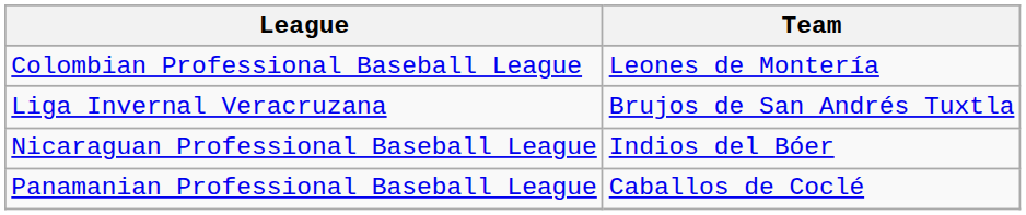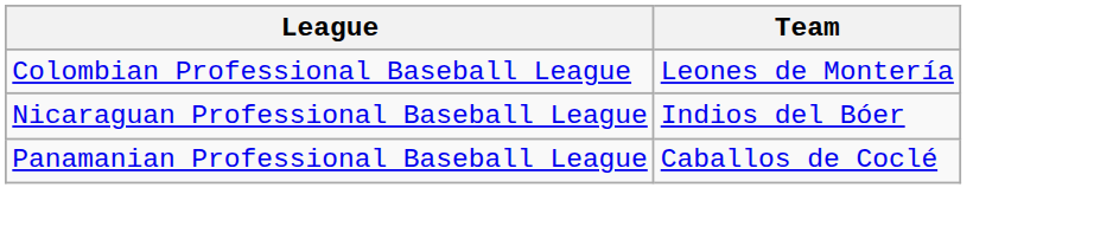 <table class="wikitable">
 <tr>
 <th>League</th>
 <th>Team</th>
 </tr>
 <tr>
 <td> <a href='#'>Colombian Professional Baseball League</a></td>
 <td><a href='#'>Leones de Montería</a></td>
 </tr>
 <tr>
-<td> <a href='#'>Liga Invernal Veracruzana</a></td>
-<td><a href='#'>Brujos de San Andrés Tuxtla</a></td>
-</tr>
-<tr>
 <td> <a href='#'>Nicaraguan Professional Baseball League</a></td>
 <td><a href='#'>Indios del Bóer</a></td>
 </tr>
 <tr>
 <td> <a href='#'>Panamanian Professional Baseball League</a></td>
 <td><a href='#'>Caballos de Coclé</a></td>
 </tr>
 </table>
